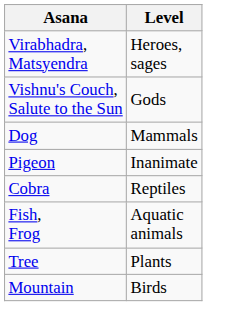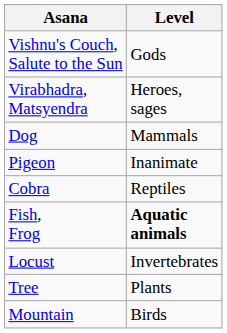 <table class="wikitable floatright">
 <tr>
 <th>Asana</th>
 <th>Level</th>
 </tr>
 <tr>
+<td><a href='#'>Vishnu's Couch</a>,<br><a href='#'>Salute to the Sun</a></td>
+<td>Gods</td>
+</tr>
+<tr>
 <td><a href='#'>Virabhadra</a>,<br><a href='#'>Matsyendra</a></td>
 <td>Heroes,<br>sages</td>
-</tr>
-<tr>
-<td><a href='#'>Vishnu's Couch</a>,<br><a href='#'>Salute to the Sun</a></td>
-<td>Gods</td>
 </tr>
 <tr>
 <td><a href='#'>Dog</a></td>
 <td>Mammals</td>
 </tr>
 <tr>
 <td><a href='#'>Pigeon</a></td>
 <td>Inanimate</td>
 </tr>
 <tr>
 <td><a href='#'>Cobra</a></td>
 <td>Reptiles</td>
 </tr>
 <tr>
 <td><a href='#'>Fish</a>,<br><a href='#'>Frog</a></td>
-<td>Aquatic<br>animals</td>
+<td><strong>Aquatic<br>animals</strong></td>
+</tr>
+<tr>
+<td><a href='#'>Locust</a></td>
+<td>Invertebrates</td>
 </tr>
 <tr>
 <td><a href='#'>Tree</a></td>
 <td>Plants</td>
 </tr>
 <tr>
 <td><a href='#'>Mountain</a></td>
 <td>Birds</td>
 </tr>
 </table>
